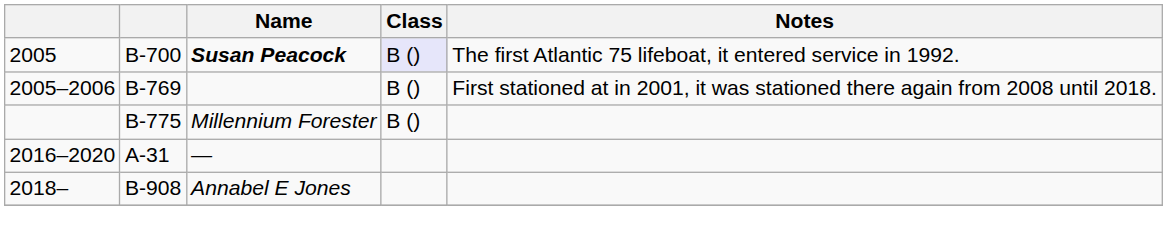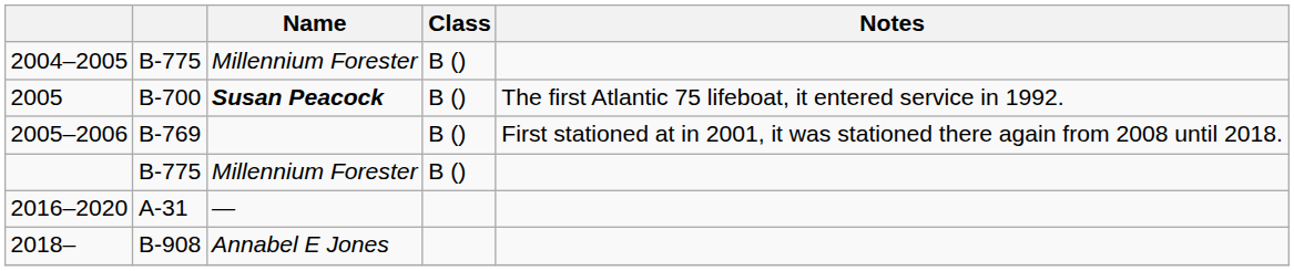 <table class="wikitable sortable">
 <tr>
 <th></th>
 <th></th>
 <th>Name</th>
 <th>Class</th>
 <th class=unsortable>Notes</th>
 </tr>
 <tr>
+<td>2004–2005</td>
+<td>B-775</td>
+<td><em>Millennium Forester</em></td>
+<td>B ()</td>
+<td></td>
+</tr>
+<tr>
 <td>2005</td>
 <td>B-700</td>
 <td><strong><em>Susan Peacock</em></strong></td>
-<td style="background: lavender;">B ()</td>
+<td>B ()</td>
 <td>The first Atlantic 75 lifeboat, it entered service in 1992.</td>
 </tr>
 <tr>
 <td>2005–2006</td>
 <td>B-769</td>
 <td><em></em></td>
 <td>B ()</td>
 <td>First stationed at  in 2001, it was stationed there again from 2008 until 2018.</td>
 </tr>
 <tr>
 <td></td>
 <td>B-775</td>
 <td><em>Millennium Forester</em></td>
 <td>B ()</td>
 <td></td>
 </tr>
 <tr>
 <td>2016–2020</td>
 <td>A-31</td>
 <td>—</td>
 <td></td>
 <td></td>
 </tr>
 <tr>
 <td>2018–</td>
 <td>B-908</td>
 <td><em>Annabel E Jones</em></td>
 <td></td>
 <td></td>
 </tr>
 <tr>
 </tr>
 </table>
